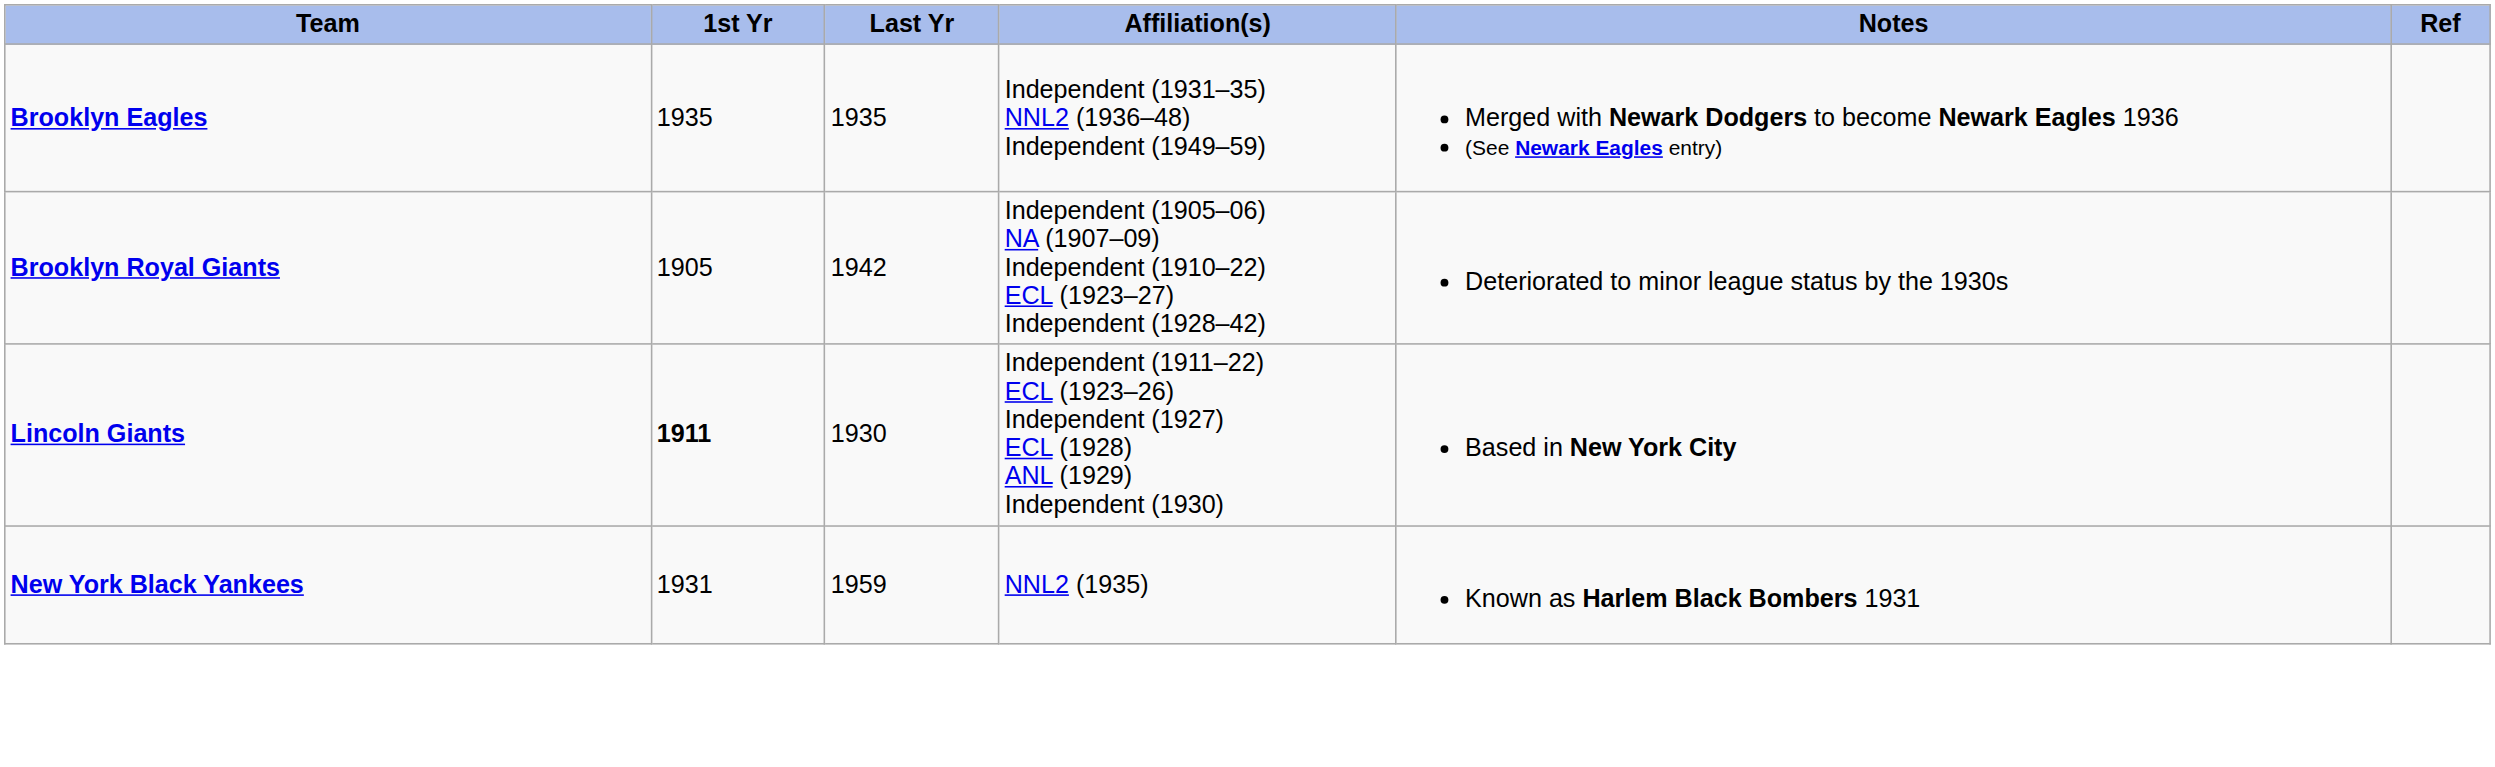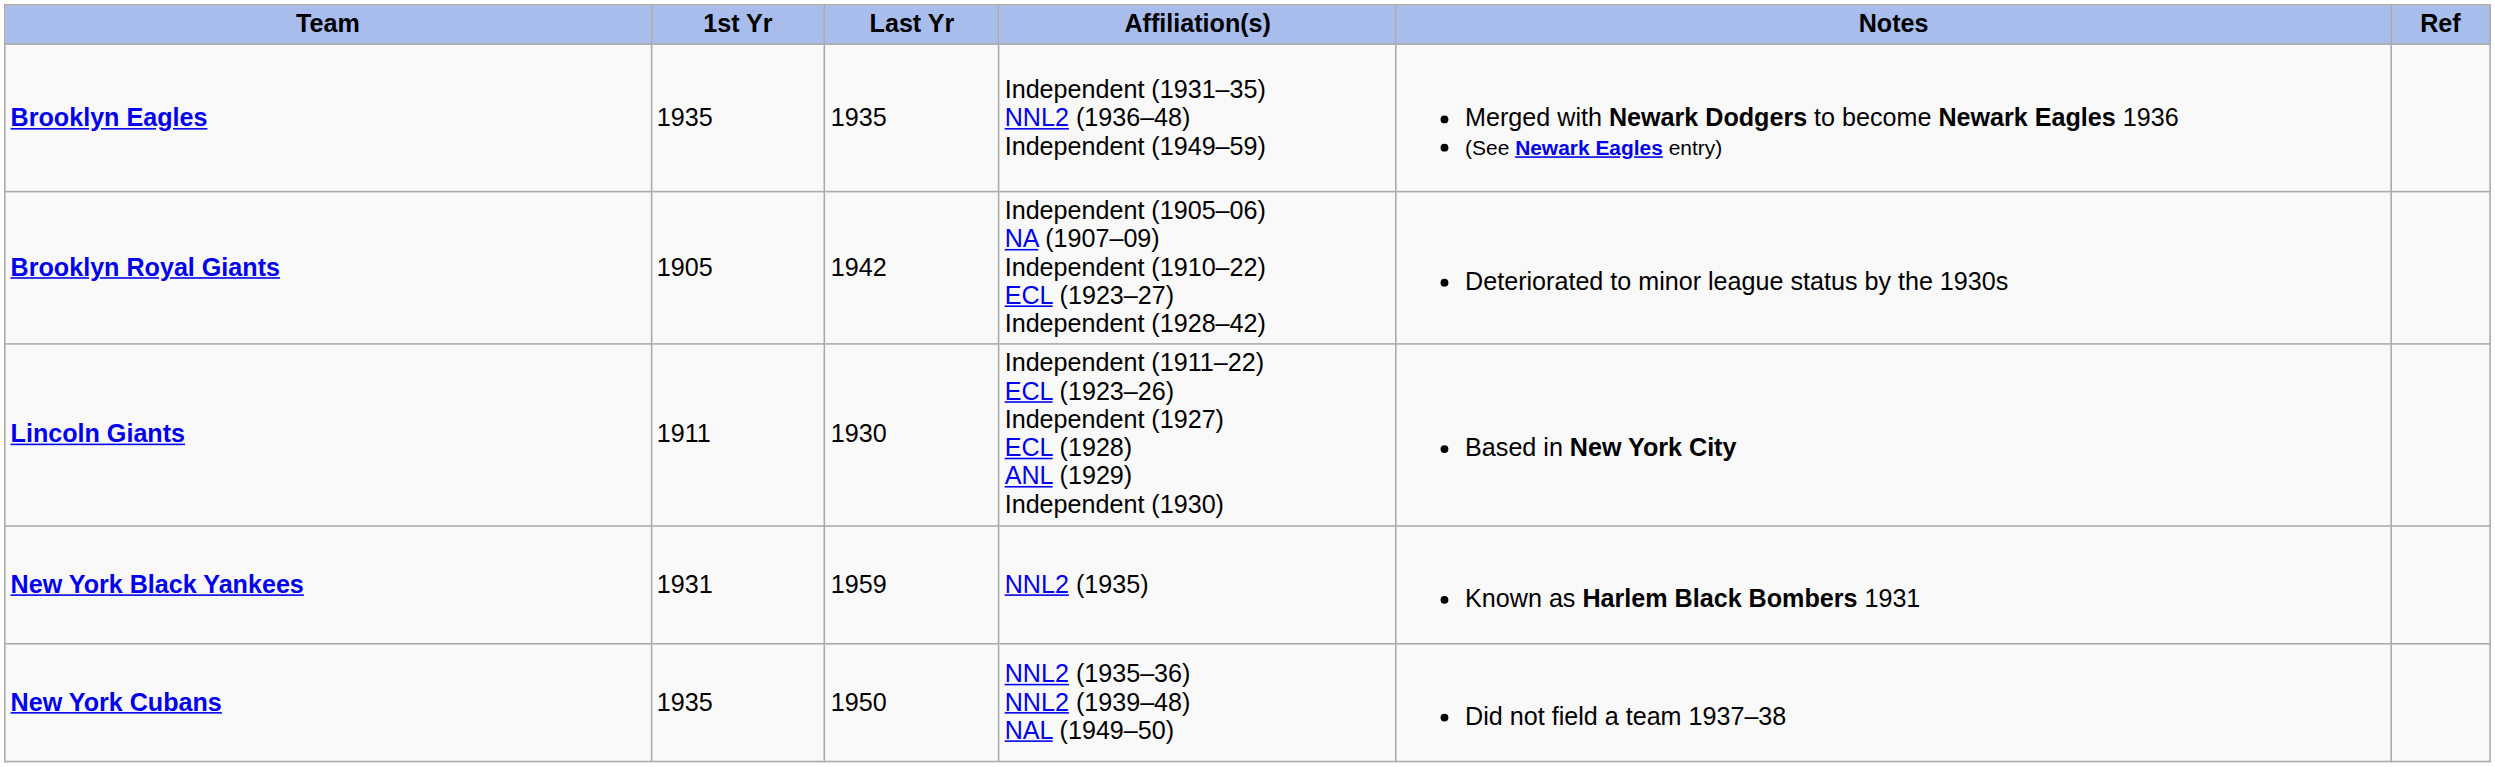 <table class="wikitable" style="width: 100%">
 <tr>
 <th style="background:#a8bdec; width:26%;">Team</th>
 <th style="width:7%; background:#a8bdec;">1st Yr</th>
 <th style="width:7%; background:#a8bdec;">Last Yr</th>
 <th style="width:16%; background:#a8bdec;">Affiliation(s)</th>
 <th style="width:40%; background:#a8bdec;">Notes</th>
 <th style="width:4%; background:#a8bdec;">Ref</th>
 </tr>
 <tr>
 <td><strong><a href='#'>Brooklyn Eagles</a></strong></td>
 <td>1935</td>
 <td>1935</td>
 <td>Independent (1931–35)<br><a href='#'>NNL2</a> (1936–48)<br>Independent (1949–59)</td>
 <td><br><ul><li>Merged with <strong>Newark Dodgers</strong> to become <strong>Newark Eagles</strong> 1936</li><li><small>(See <strong><a href='#'>Newark Eagles</a></strong> entry)</small></li></ul></td>
 <td></td>
 </tr>
 <tr>
 <td><strong><a href='#'>Brooklyn Royal Giants</a></strong></td>
 <td>1905</td>
 <td>1942</td>
 <td>Independent (1905–06)<br><a href='#'>NA</a> (1907–09)<br>Independent (1910–22)<br><a href='#'>ECL</a> (1923–27)<br>Independent (1928–42)</td>
 <td><br><ul><li>Deteriorated to minor league status by the 1930s</li></ul></td>
 <td></td>
 </tr>
 <tr>
 <td><strong><a href='#'>Lincoln Giants</a></strong></td>
-<td><strong>1911</strong></td>
+<td>1911</td>
 <td>1930</td>
 <td>Independent (1911–22)<br><a href='#'>ECL</a> (1923–26)<br>Independent (1927)<br><a href='#'>ECL</a> (1928)<br><a href='#'>ANL</a> (1929)<br>Independent (1930)</td>
 <td><br><ul><li>Based in <strong>New York City</strong></li></ul></td>
 <td></td>
 </tr>
 <tr>
 <td><strong><a href='#'>New York Black Yankees</a></strong></td>
 <td>1931</td>
 <td>1959</td>
 <td><a href='#'>NNL2</a> (1935)</td>
 <td><br><ul><li>Known as <strong>Harlem Black Bombers</strong> 1931</li></ul></td>
 <td></td>
 </tr>
+<tr>
+<td><strong><a href='#'>New York Cubans</a></strong></td>
+<td>1935</td>
+<td>1950</td>
+<td><a href='#'>NNL2</a> (1935–36)<br><a href='#'>NNL2</a> (1939–48)<br><a href='#'>NAL</a> (1949–50)</td>
+<td><br><ul><li>Did not field a team 1937–38</li></ul></td>
+<td></td>
+</tr>
 </table>
